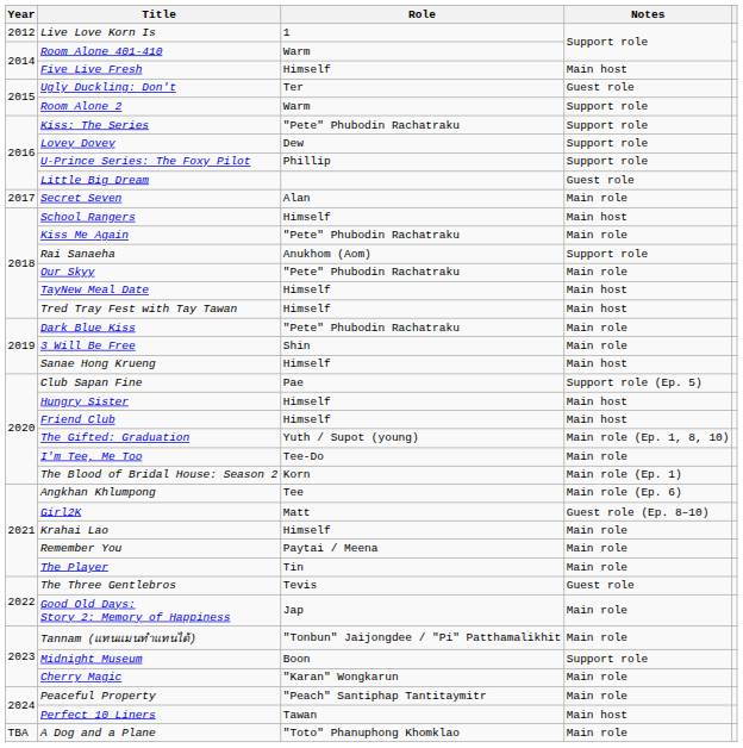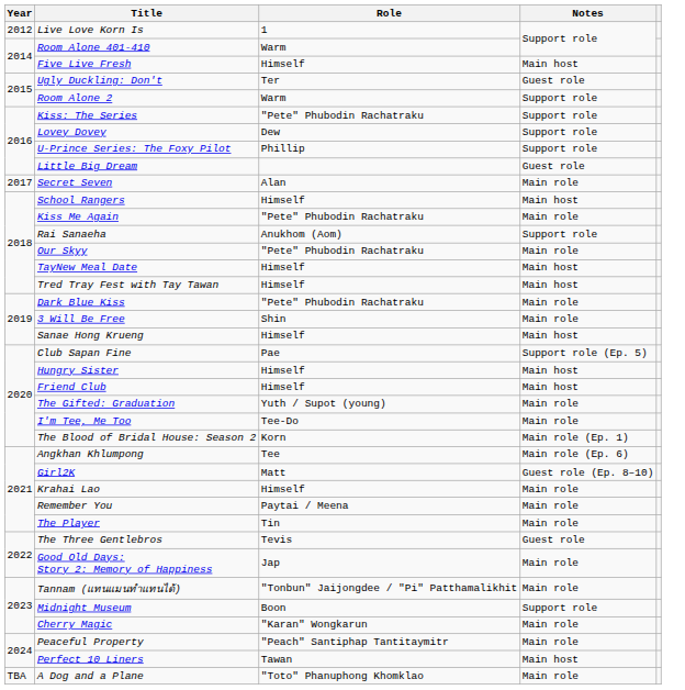 <table class="wikitable sortable plainrowheaders">
 <tr>
 <th scope="col">Year</th>
 <th scope="col">Title</th>
 <th scope="col">Role</th>
 <th scope="col" class="unsortable">Notes</th>
 <th scope="col" class="unsortable"></th>
 </tr>
 <tr>
 <td>2012</td>
 <td><em>Live Love Korn Is</em></td>
 <td>1</td>
 <td rowspan="2">Support role</td>
 <td></td>
 </tr>
 <tr>
 <td rowspan="2">2014</td>
 <td><em><a href='#'>Room Alone 401-410</a></em></td>
 <td>Warm</td>
 <td style="text-align: center;"></td>
 </tr>
 <tr>
 <td><em><a href='#'>Five Live Fresh</a></em></td>
 <td>Himself</td>
 <td>Main host</td>
 <td style="text-align: center;"></td>
 </tr>
 <tr>
 <td rowspan="2">2015</td>
 <td><em><a href='#'>Ugly Duckling: Don't</a></em></td>
 <td>Ter</td>
 <td>Guest role</td>
 <td style="text-align: center;"></td>
 </tr>
 <tr>
 <td><em><a href='#'>Room Alone 2</a></em></td>
 <td>Warm</td>
 <td>Support role</td>
 <td style="text-align: center;"></td>
 </tr>
 <tr>
 <td rowspan="4">2016</td>
 <td><em><a href='#'>Kiss: The Series</a></em></td>
 <td>"Pete" Phubodin Rachatraku</td>
 <td>Support role</td>
 <td style="text-align: center;"></td>
 </tr>
 <tr>
 <td><em><a href='#'>Lovey Dovey</a></em></td>
 <td>Dew</td>
 <td>Support role</td>
 <td style="text-align: center;"></td>
 </tr>
 <tr>
 <td><em><a href='#'>U-Prince Series: The Foxy Pilot</a></em></td>
 <td>Phillip</td>
 <td>Support role</td>
 <td style="text-align: center;"></td>
 </tr>
 <tr>
 <td><em><a href='#'>Little Big Dream</a></em></td>
 <td></td>
 <td>Guest role</td>
 <td style="text-align: center;"></td>
 </tr>
 <tr>
 <td>2017</td>
 <td><em><a href='#'>Secret Seven</a></em></td>
 <td>Alan</td>
 <td>Main role</td>
 <td style="text-align: center;"></td>
 </tr>
 <tr>
 <td rowspan="6">2018</td>
 <td><em><a href='#'>School Rangers</a></em></td>
 <td>Himself</td>
 <td>Main host</td>
 <td style="text-align: center;"></td>
 </tr>
 <tr>
 <td><em><a href='#'>Kiss Me Again</a></em></td>
 <td>"Pete" Phubodin Rachatraku</td>
 <td>Main role</td>
 <td style="text-align: center;"></td>
 </tr>
 <tr>
 <td><em>Rai Sanaeha</em></td>
 <td>Anukhom (Aom)</td>
 <td>Support role</td>
 <td style="text-align: center;"></td>
 </tr>
 <tr>
 <td><em><a href='#'>Our Skyy</a></em></td>
 <td>"Pete" Phubodin Rachatraku</td>
 <td>Main role</td>
 <td style="text-align: center;"></td>
 </tr>
 <tr>
 <td><em><a href='#'>TayNew Meal Date</a></em></td>
 <td>Himself</td>
 <td>Main host</td>
 <td style="text-align: center;"></td>
 </tr>
 <tr>
 <td><em>Tred Tray Fest with Tay Tawan</em></td>
 <td>Himself</td>
 <td>Main host</td>
 <td style="text-align: center;"></td>
 </tr>
 <tr>
 <td rowspan="3">2019</td>
 <td><em><a href='#'>Dark Blue Kiss</a></em></td>
 <td>"Pete" Phubodin Rachatraku</td>
 <td>Main role</td>
 <td style="text-align: center;"></td>
 </tr>
 <tr>
 <td><em><a href='#'>3 Will Be Free</a></em></td>
 <td>Shin</td>
 <td>Main role</td>
 <td style="text-align: center;"></td>
 </tr>
 <tr>
 <td><em>Sanae Hong Krueng</em></td>
 <td>Himself</td>
 <td>Main host</td>
 <td style="text-align: center;"></td>
 </tr>
 <tr>
 <td rowspan="6">2020</td>
 <td><em>Club Sapan Fine</em></td>
 <td>Pae</td>
 <td>Support role (Ep. 5)</td>
 <td style="text-align: center;"></td>
 </tr>
 <tr>
 <td><em><a href='#'>Hungry Sister</a></em></td>
 <td>Himself</td>
 <td>Main host</td>
 <td style="text-align: center;"></td>
 </tr>
 <tr>
 <td><em><a href='#'>Friend Club</a></em></td>
 <td>Himself</td>
 <td>Main host</td>
 <td style="text-align: center;"></td>
 </tr>
 <tr>
 <td><em><a href='#'>The Gifted: Graduation</a></em></td>
 <td>Yuth / Supot (young)</td>
-<td>Main role (Ep. 1, 8, 10)</td>
+<td>Main role</td>
 <td style="text-align: center;"></td>
 </tr>
 <tr>
 <td><em><a href='#'>I'm Tee, Me Too</a></em></td>
 <td>Tee-Do</td>
 <td>Main role</td>
 <td style="text-align: center;"></td>
 </tr>
 <tr>
 <td><em>The Blood of Bridal House: Season 2</em></td>
 <td>Korn</td>
 <td>Main role (Ep. 1)</td>
 <td style="text-align: center;"></td>
 </tr>
 <tr>
 <td rowspan="5">2021</td>
 <td><em>Angkhan Khlumpong</em></td>
 <td>Tee</td>
 <td>Main role (Ep. 6)</td>
 <td style="text-align: center;"></td>
 </tr>
 <tr>
 <td><em><a href='#'>Girl2K</a></em></td>
 <td>Matt</td>
 <td>Guest role (Ep. 8–10)</td>
 <td></td>
 </tr>
 <tr>
 <td><em>Krahai Lao</em></td>
 <td>Himself</td>
 <td>Main role</td>
 <td></td>
 </tr>
 <tr>
 <td><em>Remember You</em></td>
 <td>Paytai / Meena</td>
 <td>Main role</td>
 <td></td>
 </tr>
 <tr>
 <td><em><a href='#'>The Player</a></em></td>
 <td>Tin</td>
 <td>Main role</td>
 <td></td>
 </tr>
 <tr>
 <td rowspan="2">2022</td>
 <td><em>The Three Gentlebros</em></td>
 <td>Tevis</td>
 <td>Guest role</td>
 <td></td>
 </tr>
 <tr>
 <td><em><a href='#'>Good Old Days:<br>Story 2: Memory of Happiness</a></em></td>
 <td>Jap</td>
 <td>Main role</td>
 <td></td>
 </tr>
 <tr>
 <td rowspan="3">2023</td>
 <td><em>Tannam (แทนแมนทำแทนได้)</em></td>
 <td>"Tonbun" Jaijongdee / "Pi" Patthamalikhit</td>
 <td>Main role</td>
 <td></td>
 </tr>
 <tr>
 <td><em><a href='#'>Midnight Museum</a></em></td>
 <td>Boon</td>
 <td>Support role</td>
 <td></td>
 </tr>
 <tr>
 <td><em><a href='#'>Cherry Magic</a></em></td>
 <td>"Karan" Wongkarun</td>
 <td>Main role</td>
 <td></td>
 </tr>
 <tr>
 <td rowspan="2">2024</td>
 <td><em>Peaceful Property</em></td>
 <td>"Peach" Santiphap Tantitaymitr</td>
 <td>Main role</td>
 <td></td>
 </tr>
 <tr>
 <td><em><a href='#'>Perfect 10 Liners</a></em></td>
 <td>Tawan</td>
 <td>Main host</td>
 <td></td>
 </tr>
 <tr>
 <td>TBA</td>
 <td><em>A Dog and a Plane</em></td>
 <td>"Toto" Phanuphong Khomklao</td>
 <td>Main role</td>
 <td></td>
 </tr>
 </table>
